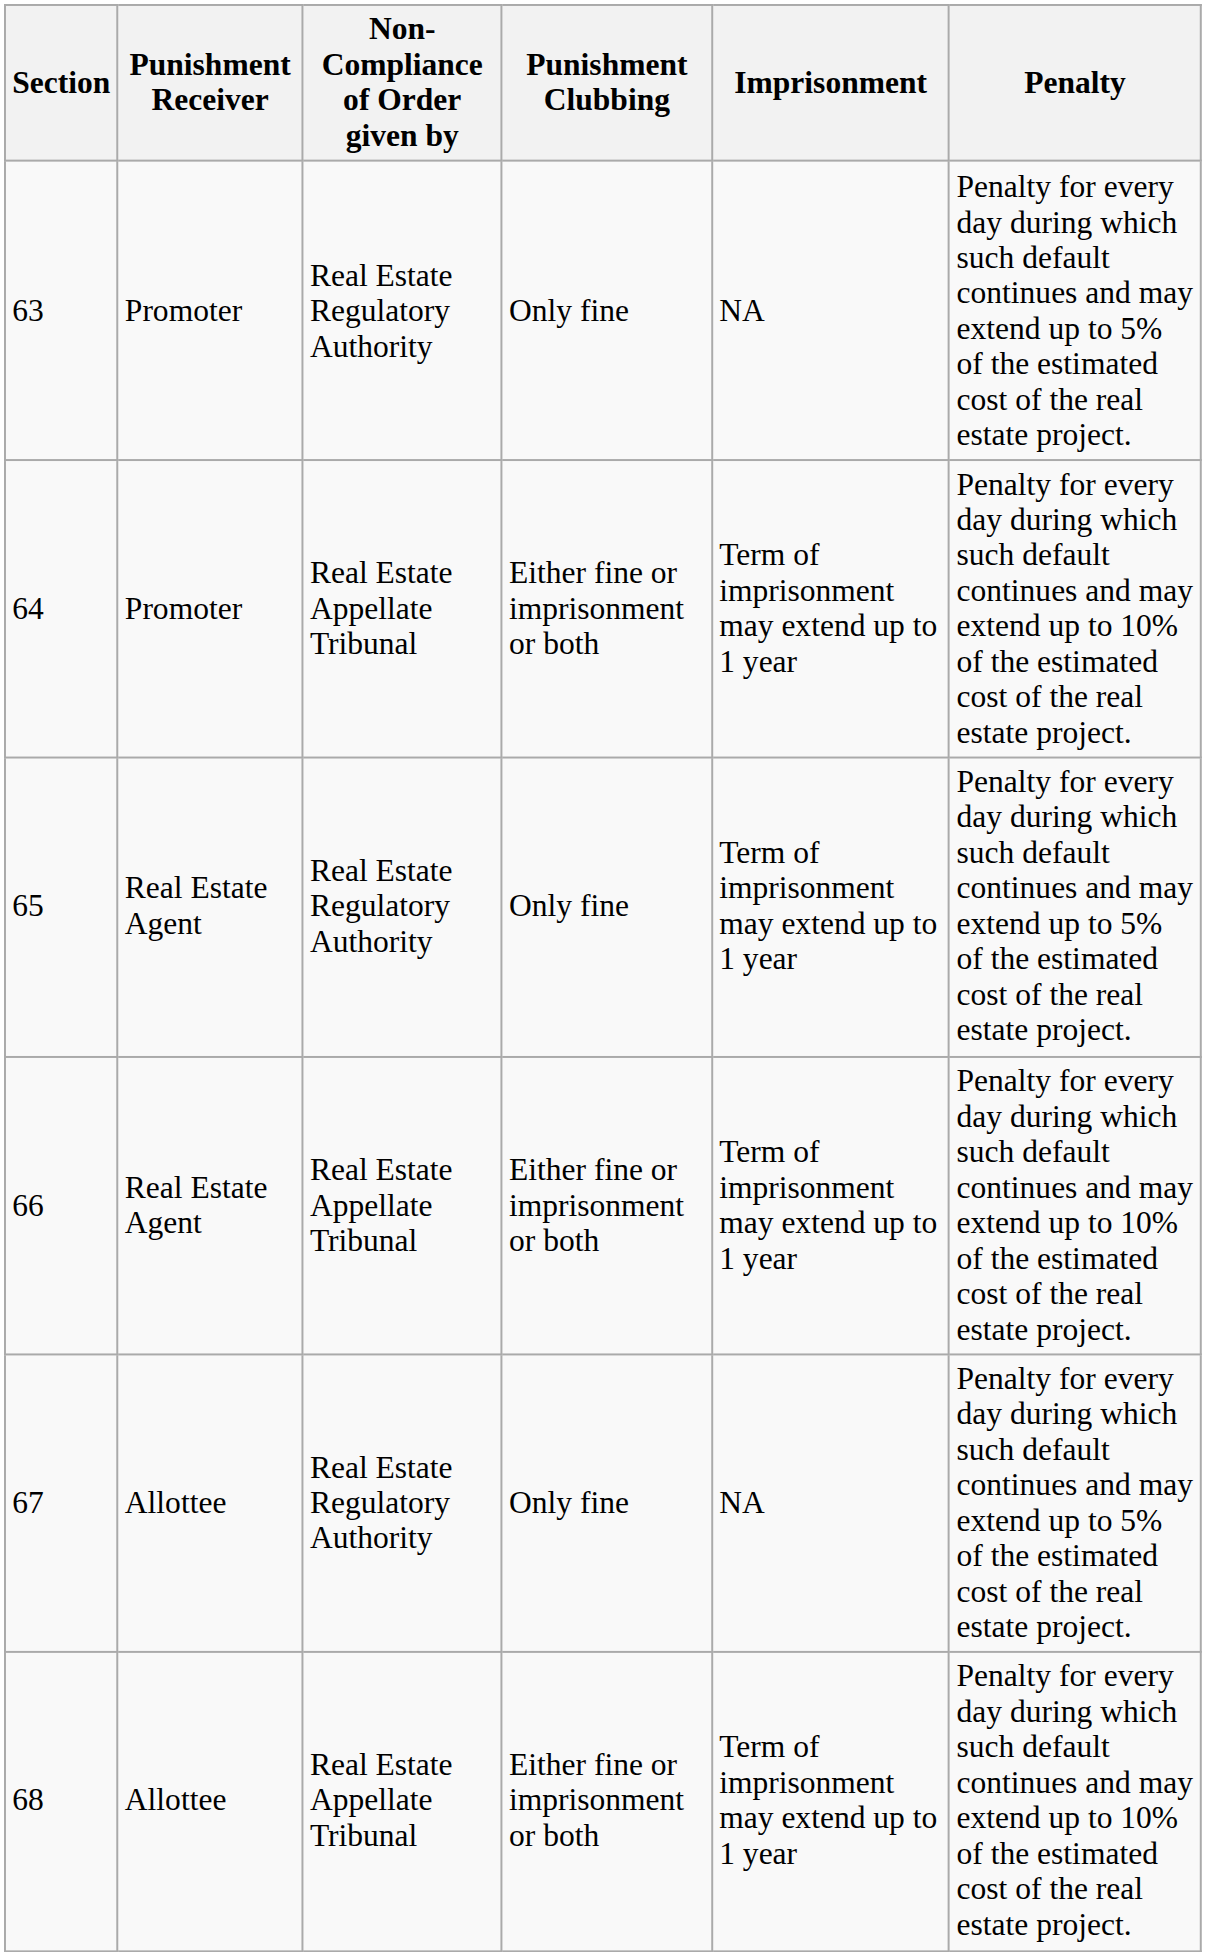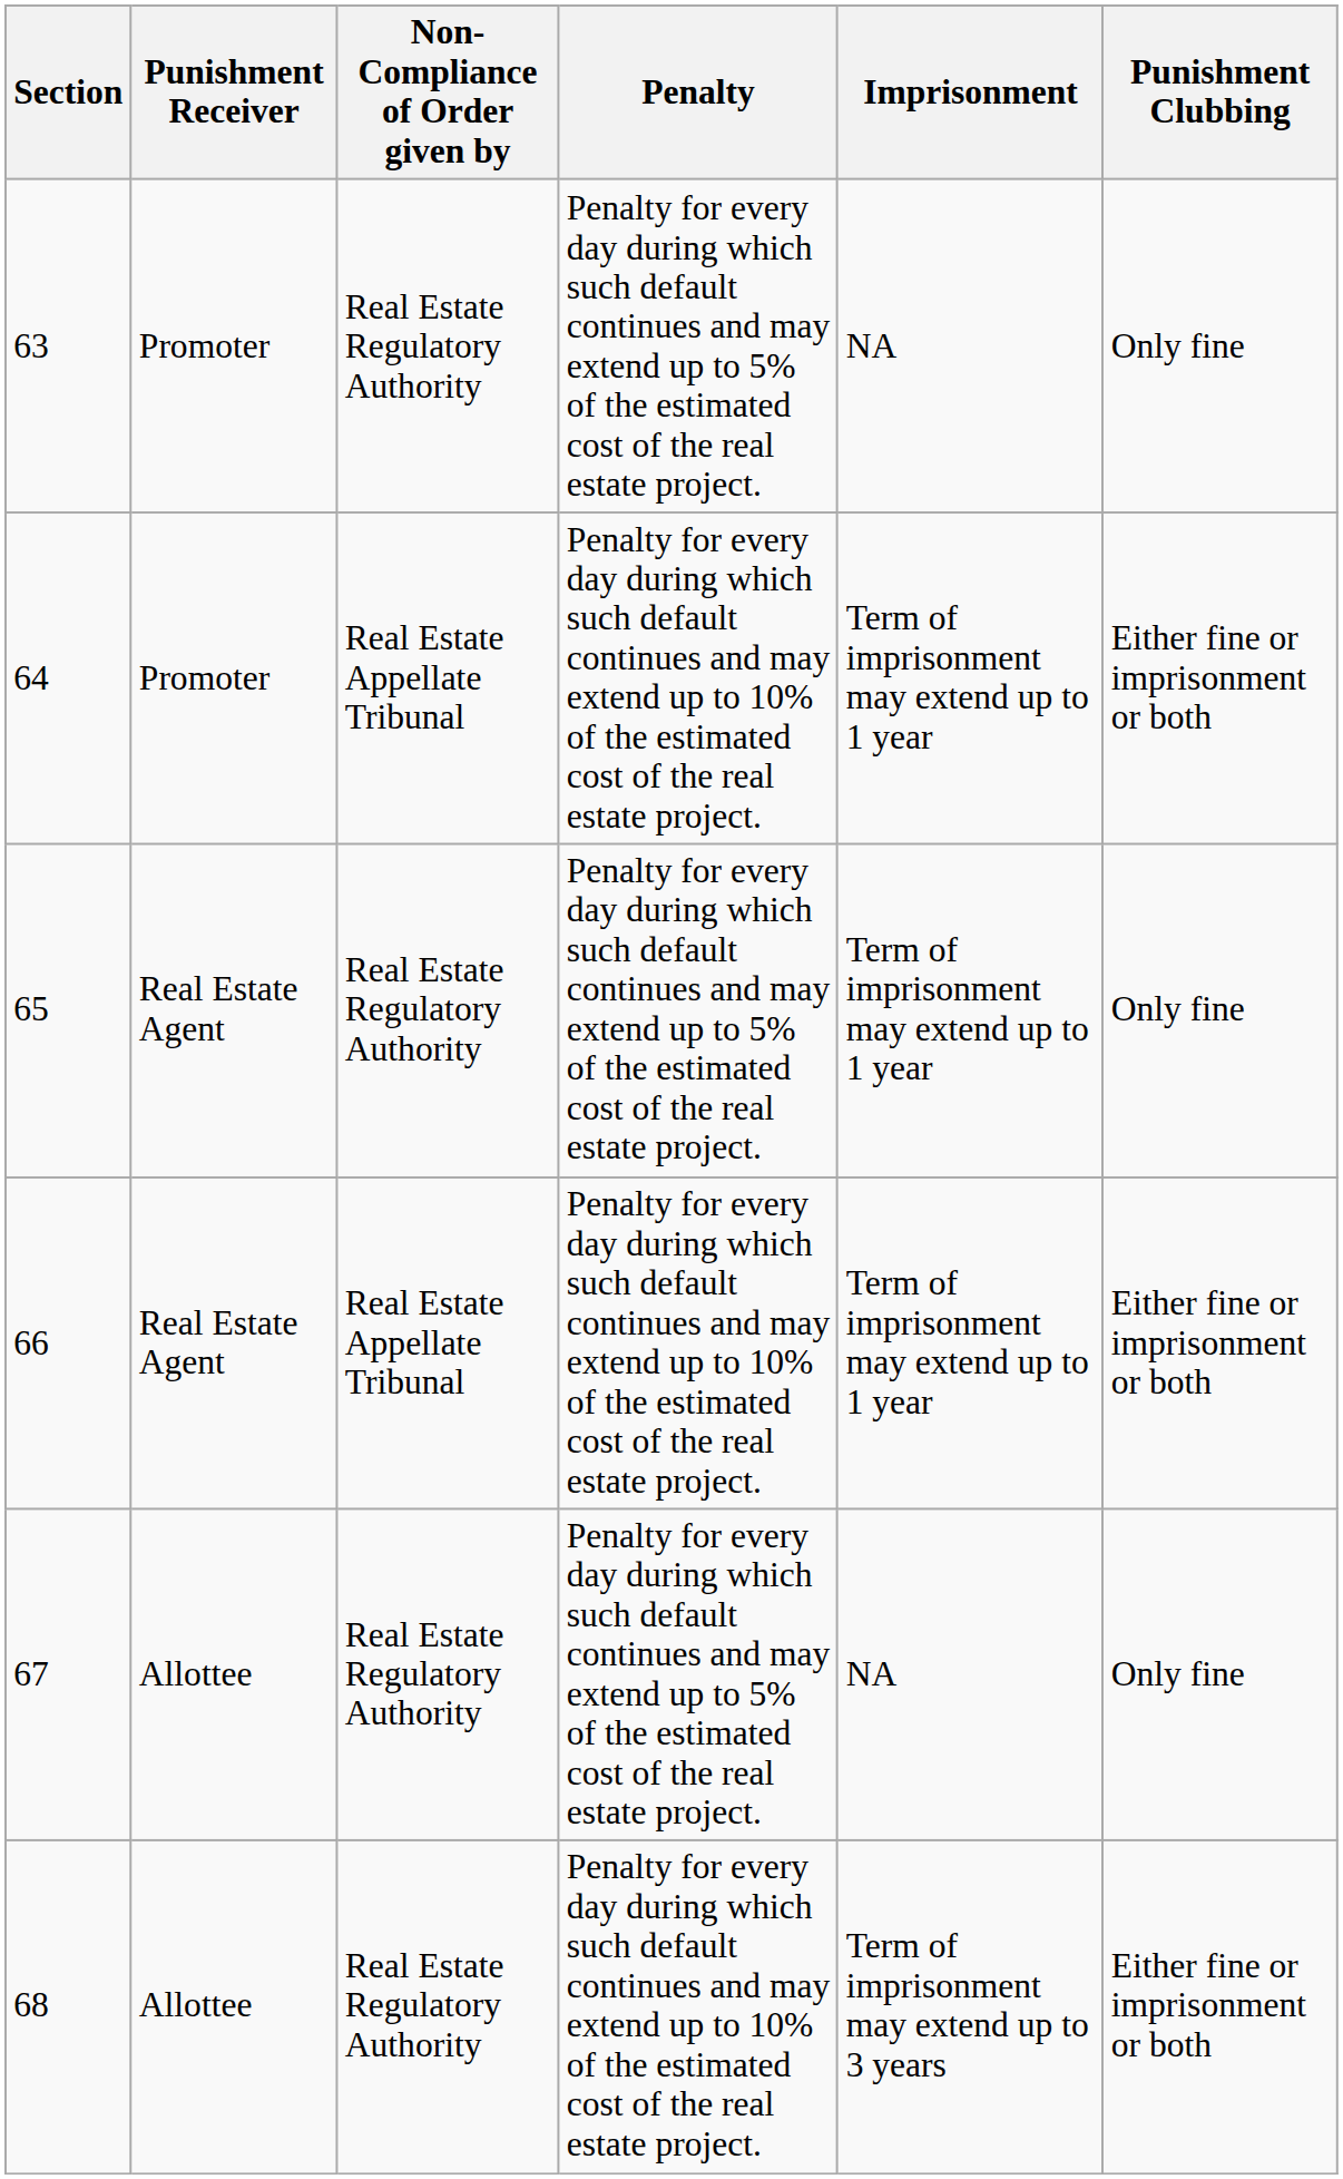 <table class="wikitable">
 <tr>
 <th>Section</th>
 <th>Punishment Receiver</th>
 <th>Non-Compliance of Order given by</th>
+<th>Penalty</th>
+<th>Imprisonment</th>
 <th>Punishment Clubbing</th>
-<th>Imprisonment</th>
-<th>Penalty</th>
 </tr>
 <tr>
 <td>63</td>
 <td>Promoter</td>
 <td>Real Estate Regulatory Authority</td>
+<td>Penalty for every day during which such default continues and may extend up to 5% of the estimated cost of the real estate project.</td>
+<td>NA</td>
 <td>Only fine</td>
-<td>NA</td>
-<td>Penalty for every day during which such default continues and may extend up to 5% of the estimated cost of the real estate project.</td>
 </tr>
 <tr>
 <td>64</td>
 <td>Promoter</td>
 <td>Real Estate Appellate Tribunal</td>
+<td>Penalty for every day during which such default continues and may extend up to 10% of the estimated cost of the real estate project.</td>
+<td>Term of imprisonment may extend up to 1 year</td>
 <td>Either fine or imprisonment or both</td>
-<td>Term of imprisonment may extend up to 1 year</td>
-<td>Penalty for every day during which such default continues and may extend up to 10% of the estimated cost of the real estate project.</td>
 </tr>
 <tr>
 <td>65</td>
 <td>Real Estate Agent</td>
 <td>Real Estate Regulatory Authority</td>
+<td>Penalty for every day during which such default continues and may extend up to 5% of the estimated cost of the real estate project.</td>
+<td>Term of imprisonment may extend up to 1 year</td>
 <td>Only fine</td>
-<td>Term of imprisonment may extend up to 1 year</td>
-<td>Penalty for every day during which such default continues and may extend up to 5% of the estimated cost of the real estate project.</td>
 </tr>
 <tr>
 <td>66</td>
 <td>Real Estate Agent</td>
 <td>Real Estate Appellate Tribunal</td>
+<td>Penalty for every day during which such default continues and may extend up to 10% of the estimated cost of the real estate project.</td>
+<td>Term of imprisonment may extend up to 1 year</td>
 <td>Either fine or imprisonment or both</td>
-<td>Term of imprisonment may extend up to 1 year</td>
-<td>Penalty for every day during which such default continues and may extend up to 10% of the estimated cost of the real estate project.</td>
 </tr>
 <tr>
 <td>67</td>
 <td>Allottee</td>
 <td>Real Estate Regulatory Authority</td>
+<td>Penalty for every day during which such default continues and may extend up to 5% of the estimated cost of the real estate project.</td>
+<td>NA</td>
 <td>Only fine</td>
-<td>NA</td>
-<td>Penalty for every day during which such default continues and may extend up to 5% of the estimated cost of the real estate project.</td>
 </tr>
 <tr>
 <td>68</td>
 <td>Allottee</td>
-<td>Real Estate Appellate Tribunal</td>
+<td>Real Estate Regulatory Authority</td>
+<td>Penalty for every day during which such default continues and may extend up to 10% of the estimated cost of the real estate project.</td>
+<td>Term of imprisonment may extend up to 3 years</td>
 <td>Either fine or imprisonment or both</td>
-<td>Term of imprisonment may extend up to 1 year</td>
-<td>Penalty for every day during which such default continues and may extend up to 10% of the estimated cost of the real estate project.</td>
 </tr>
 </table>
